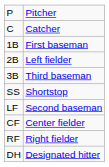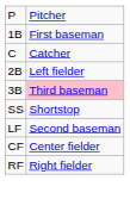 <table class="wikitable" style="float:left; font-size:95%">
 <tr style="white-space:nowrap;">
 <td>P</td>
 <td><a href='#'>Pitcher</a></td>
 </tr>
 <tr>
+<td>1B</td>
+<td><a href='#'>First baseman</a></td>
+</tr>
+<tr>
 <td>C</td>
 <td><a href='#'>Catcher</a></td>
-</tr>
-<tr>
-<td>1B</td>
-<td><a href='#'>First baseman</a></td>
 </tr>
 <tr>
 <td>2B</td>
 <td><a href='#'>Left fielder</a></td>
 </tr>
 <tr>
 <td>3B</td>
-<td><a href='#'>Third baseman</a></td>
+<td style="background: pink;"><a href='#'>Third baseman</a></td>
 </tr>
 <tr>
 <td>SS</td>
 <td><a href='#'>Shortstop</a></td>
 </tr>
 <tr>
 <td>LF</td>
 <td><a href='#'>Second baseman</a></td>
 </tr>
 <tr>
 <td>CF</td>
 <td><a href='#'>Center fielder</a></td>
 </tr>
 <tr>
 <td>RF</td>
 <td><a href='#'>Right fielder</a></td>
 </tr>
-<tr>
-<td>DH</td>
-<td><a href='#'>Designated hitter</a></td>
-</tr>
 </table>
